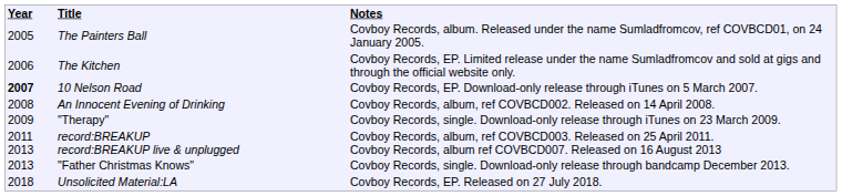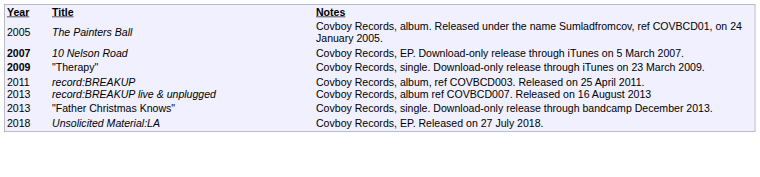 <table style="border:1px solid #a0a0aa; background:#f0f0ff; width:90%; margin-left:8px;">
 <tr>
 <td style="width:5%;"><u><strong>Year</strong></u></td>
 <td style="width:30%;"><u><strong>Title</strong></u></td>
 <td style="width:50%;"><u><strong>Notes</strong></u></td>
 </tr>
 <tr>
 <td>2005</td>
 <td><em>The Painters Ball</em></td>
 <td>Covboy Records, album. Released under the name Sumladfromcov, ref COVBCD01, on 24 January 2005.</td>
 </tr>
 <tr>
-<td>2006</td>
-<td><em>The Kitchen</em></td>
-<td>Covboy Records, EP. Limited release under the name Sumladfromcov and sold at gigs and through the official website only.</td>
-</tr>
-<tr>
 <td><strong>2007</strong></td>
 <td><em>10 Nelson Road</em></td>
 <td>Covboy Records, EP. Download-only release through iTunes on 5 March 2007.</td>
 </tr>
 <tr>
-<td>2008</td>
-<td><em>An Innocent Evening of Drinking</em></td>
-<td>Covboy Records, album, ref COVBCD002. Released on 14 April 2008.</td>
-</tr>
-<tr>
-<td>2009</td>
+<td><strong>2009</strong></td>
 <td>"Therapy"</td>
 <td>Covboy Records, single. Download-only release through iTunes on 23 March 2009.</td>
 </tr>
 <tr>
 <td>2011<br>2013</td>
 <td><em>record:BREAKUP</em><br><em>record:BREAKUP live & unplugged</em></td>
 <td>Covboy Records, album, ref COVBCD003. Released on 25 April 2011.<br>Covboy Records, album ref COVBCD007. Released on 16 August 2013</td>
 </tr>
 <tr>
 <td>2013</td>
 <td>"Father Christmas Knows"</td>
 <td>Covboy Records, single. Download-only release through bandcamp December 2013.</td>
 </tr>
 <tr>
 <td>2018</td>
 <td><em>Unsolicited Material:LA</em></td>
 <td>Covboy Records, EP. Released on 27 July 2018.</td>
 </tr>
 </table>
